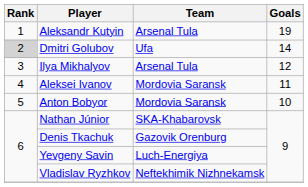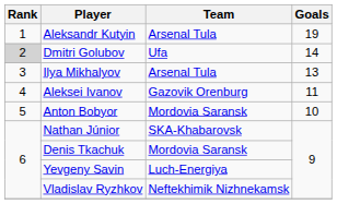 <table class="wikitable">
 <tr>
 <th>Rank</th>
 <th>Player</th>
 <th>Team</th>
 <th>Goals</th>
 </tr>
 <tr>
 <td align=center>1</td>
 <td> <a href='#'>Aleksandr Kutyin</a></td>
 <td><a href='#'>Arsenal Tula</a></td>
 <td align=center>19</td>
 </tr>
 <tr>
 <td align=center style="background: lightgrey;">2</td>
 <td> <a href='#'>Dmitri Golubov</a></td>
 <td><a href='#'>Ufa</a></td>
 <td align=center>14</td>
 </tr>
 <tr>
 <td align=center>3</td>
 <td> <a href='#'>Ilya Mikhalyov</a></td>
 <td><a href='#'>Arsenal Tula</a></td>
-<td align=center>12</td>
+<td align=center>13</td>
 </tr>
 <tr>
 <td align=center>4</td>
 <td> <a href='#'>Aleksei Ivanov</a></td>
-<td><a href='#'>Mordovia Saransk</a></td>
+<td><a href='#'>Gazovik Orenburg</a></td>
 <td align=center>11</td>
 </tr>
 <tr>
 <td align=center>5</td>
 <td> <a href='#'>Anton Bobyor</a></td>
 <td><a href='#'>Mordovia Saransk</a></td>
 <td align=center>10</td>
 </tr>
 <tr>
 <td rowspan="4" align=center>6</td>
 <td> <a href='#'>Nathan Júnior</a></td>
 <td><a href='#'>SKA-Khabarovsk</a></td>
 <td rowspan="4" align=center>9</td>
 </tr>
 <tr>
 <td> <a href='#'>Denis Tkachuk</a></td>
-<td><a href='#'>Gazovik Orenburg</a></td>
+<td><a href='#'>Mordovia Saransk</a></td>
 </tr>
 <tr>
 <td> <a href='#'>Yevgeny Savin</a></td>
 <td><a href='#'>Luch-Energiya</a></td>
 </tr>
 <tr>
 <td> <a href='#'>Vladislav Ryzhkov</a></td>
 <td><a href='#'>Neftekhimik Nizhnekamsk</a></td>
 </tr>
 <tr>
 </tr>
 </table>
